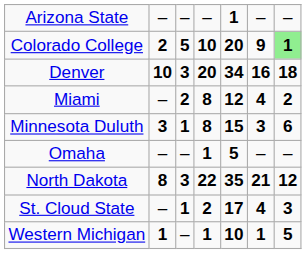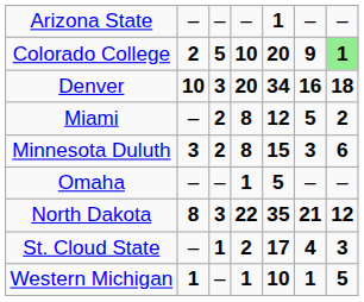 <table class="wikitable sortable" style="text-align: center;">
 <tr>
 <td><a href='#'>Arizona State</a></td>
 <td>–</td>
 <td>–</td>
 <td>–</td>
 <td><strong>1</strong><br></td>
 <td>–</td>
 <td>–</td>
 </tr>
 <tr>
 <td><a href='#'>Colorado College</a></td>
 <td><strong>2</strong><br></td>
 <td><strong>5</strong><br></td>
 <td><strong>10</strong><br></td>
 <td><strong>20</strong><br></td>
 <td><strong>9</strong><br></td>
 <td style="background: lightgreen;"><strong>1</strong><br></td>
 </tr>
 <tr>
 <td><a href='#'>Denver</a></td>
 <td><strong>10</strong><br></td>
 <td><strong>3</strong><br></td>
 <td><strong>20</strong><br></td>
 <td><strong>34</strong><br></td>
 <td><strong>16</strong><br></td>
 <td><strong>18</strong><br></td>
 </tr>
 <tr>
 <td><a href='#'>Miami</a></td>
 <td>–</td>
 <td><strong>2</strong><br></td>
 <td><strong>8</strong><br></td>
 <td><strong>12</strong><br></td>
-<td><strong>4</strong><br></td>
+<td><strong>5</strong><br></td>
 <td><strong>2</strong><br></td>
 </tr>
 <tr>
 <td><a href='#'>Minnesota Duluth</a></td>
 <td><strong>3</strong><br></td>
-<td><strong>1</strong><br></td>
+<td><strong>2</strong><br></td>
 <td><strong>8</strong><br></td>
 <td><strong>15</strong><br></td>
 <td><strong>3</strong><br></td>
 <td><strong>6</strong><br></td>
 </tr>
 <tr>
 <td><a href='#'>Omaha</a></td>
 <td>–</td>
 <td>–</td>
 <td><strong>1</strong><br></td>
 <td><strong>5</strong><br></td>
 <td>–</td>
 <td>–</td>
 </tr>
 <tr>
 <td><a href='#'>North Dakota</a></td>
 <td><strong>8</strong><br></td>
 <td><strong>3</strong><br></td>
 <td><strong>22</strong><br></td>
 <td><strong>35</strong><br></td>
 <td><strong>21</strong><br></td>
 <td><strong>12</strong><br></td>
 </tr>
 <tr>
 <td><a href='#'>St. Cloud State</a></td>
 <td>–</td>
 <td><strong>1</strong><br></td>
 <td><strong>2</strong><br></td>
 <td><strong>17</strong><br></td>
 <td><strong>4</strong><br></td>
 <td><strong>3</strong><br></td>
 </tr>
 <tr>
 <td><a href='#'>Western Michigan</a></td>
 <td><strong>1</strong><br></td>
 <td>–</td>
 <td><strong>1</strong><br></td>
 <td><strong>10</strong><br></td>
 <td><strong>1</strong><br></td>
 <td><strong>5</strong><br></td>
 </tr>
 </table>
